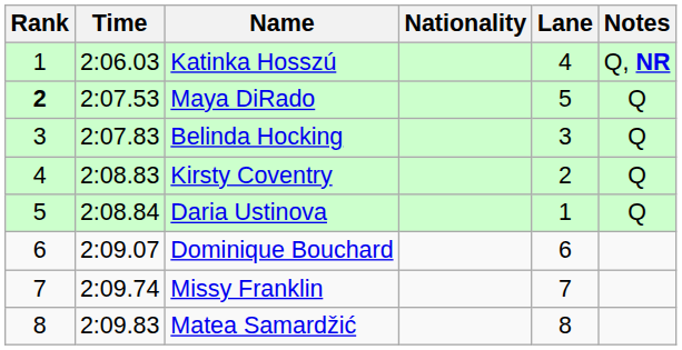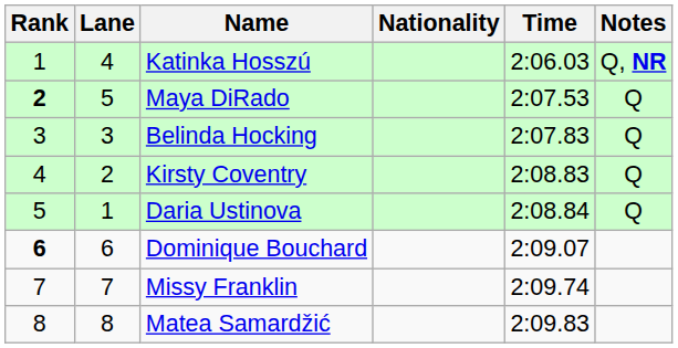 <table class="wikitable sortable" style="text-align:center">
 <tr>
 <th>Rank</th>
-<th>Time</th>
+<th>Lane</th>
 <th>Name</th>
 <th>Nationality</th>
-<th>Lane</th>
+<th>Time</th>
 <th>Notes</th>
 </tr>
 <tr bgcolor=ccffcc>
 <td>1</td>
-<td>2:06.03</td>
+<td>4</td>
 <td align=left><a href='#'>Katinka Hosszú</a></td>
 <td align=left></td>
-<td>4</td>
+<td>2:06.03</td>
 <td>Q, <strong><a href='#'>NR</a></strong></td>
 </tr>
 <tr bgcolor=ccffcc>
 <td><strong>2</strong></td>
-<td>2:07.53</td>
+<td>5</td>
 <td align=left><a href='#'>Maya DiRado</a></td>
 <td align=left></td>
-<td>5</td>
+<td>2:07.53</td>
 <td>Q</td>
 </tr>
 <tr bgcolor=ccffcc>
 <td>3</td>
-<td>2:07.83</td>
+<td>3</td>
 <td align=left><a href='#'>Belinda Hocking</a></td>
 <td align=left></td>
-<td>3</td>
+<td>2:07.83</td>
 <td>Q</td>
 </tr>
 <tr bgcolor=ccffcc>
 <td>4</td>
-<td>2:08.83</td>
+<td>2</td>
 <td align=left><a href='#'>Kirsty Coventry</a></td>
 <td align=left></td>
-<td>2</td>
+<td>2:08.83</td>
 <td>Q</td>
 </tr>
 <tr bgcolor=ccffcc>
 <td>5</td>
-<td>2:08.84</td>
+<td>1</td>
 <td align=left><a href='#'>Daria Ustinova</a></td>
 <td align=left></td>
-<td>1</td>
+<td>2:08.84</td>
 <td>Q</td>
 </tr>
 <tr>
+<td><strong>6</strong></td>
 <td>6</td>
-<td>2:09.07</td>
 <td align=left><a href='#'>Dominique Bouchard</a></td>
 <td align=left></td>
-<td>6</td>
+<td>2:09.07</td>
 <td></td>
 </tr>
 <tr>
 <td>7</td>
-<td>2:09.74</td>
+<td>7</td>
 <td align=left><a href='#'>Missy Franklin</a></td>
 <td align=left></td>
-<td>7</td>
+<td>2:09.74</td>
 <td></td>
 </tr>
 <tr>
 <td>8</td>
-<td>2:09.83</td>
+<td>8</td>
 <td align=left><a href='#'>Matea Samardžić</a></td>
 <td align=left></td>
-<td>8</td>
+<td>2:09.83</td>
 <td></td>
 </tr>
 </table>
